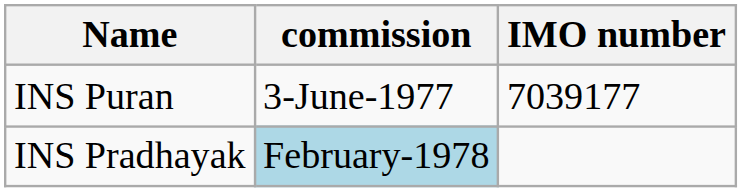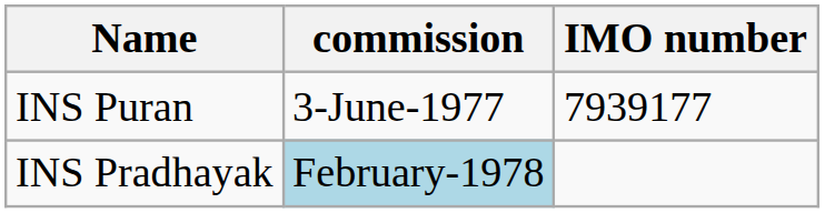 <table class="wikitable">
 <tr>
 <th>Name</th>
 <th>commission</th>
 <th>IMO number</th>
 </tr>
 <tr>
 <td>INS Puran</td>
 <td>3-June-1977</td>
-<td>7039177</td>
+<td>7939177</td>
 </tr>
 <tr>
 <td>INS Pradhayak</td>
 <td style="background: lightblue;">February-1978</td>
 </tr>
 </table>
